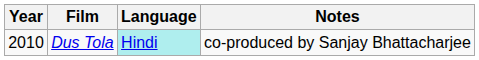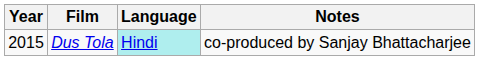 <table class="wikitable">
 <tr style="background:#ccc; text-align:center;">
 <th>Year</th>
 <th>Film</th>
 <th>Language</th>
 <th>Notes</th>
 </tr>
 <tr>
-<td>2010</td>
+<td>2015</td>
 <td><em><a href='#'>Dus Tola</a></em></td>
 <td style="background: paleturquoise;"><a href='#'>Hindi</a></td>
 <td>co-produced by Sanjay Bhattacharjee</td>
 </tr>
 </table>
